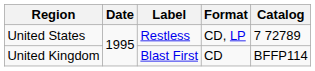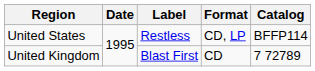 <table class="wikitable">
 <tr>
 <th>Region</th>
 <th>Date</th>
 <th>Label</th>
 <th>Format</th>
 <th>Catalog</th>
 </tr>
 <tr>
 <td>United States</td>
 <td rowspan="2">1995</td>
 <td><a href='#'>Restless</a></td>
 <td>CD, <a href='#'>LP</a></td>
-<td>7 72789</td>
+<td>BFFP114</td>
 </tr>
 <tr>
 <td>United Kingdom</td>
 <td><a href='#'>Blast First</a></td>
 <td>CD</td>
-<td>BFFP114</td>
+<td>7 72789</td>
 </tr>
 </table>
